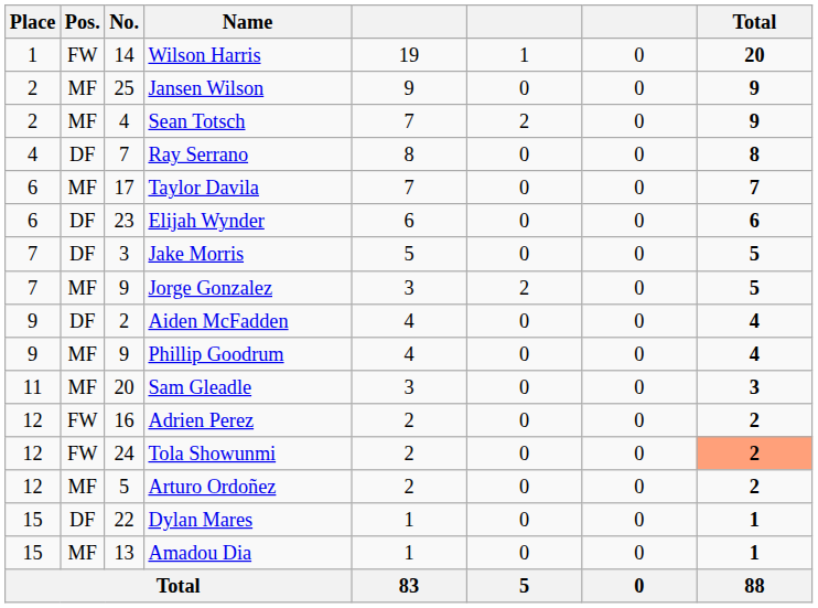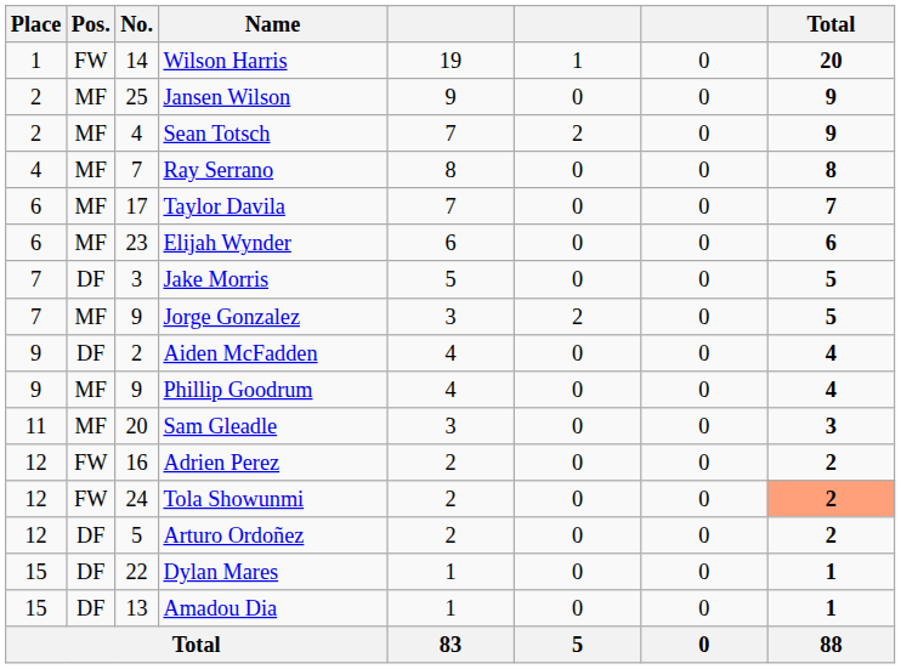 <table class="wikitable sortable" style="font-size: 95%; text-align: center;">
 <tr>
 <th width=20>Place</th>
 <th width=20>Pos.</th>
 <th width=20>No.</th>
 <th width=150>Name</th>
 <th width=80></th>
 <th width=80></th>
 <th width=80></th>
 <th width=80><strong>Total</strong></th>
 </tr>
 <tr>
 <td>1</td>
 <td>FW</td>
 <td>14</td>
 <td align="left"> <a href='#'>Wilson Harris</a></td>
 <td>19</td>
 <td>1</td>
 <td>0</td>
 <td><strong>20</strong></td>
 </tr>
 <tr>
 <td>2</td>
 <td>MF</td>
 <td>25</td>
 <td align="left"> <a href='#'>Jansen Wilson</a></td>
 <td>9</td>
 <td>0</td>
 <td>0</td>
 <td><strong>9</strong></td>
 </tr>
 <tr>
 <td>2</td>
 <td>MF</td>
 <td>4</td>
 <td align="left"> <a href='#'>Sean Totsch</a></td>
 <td>7</td>
 <td>2</td>
 <td>0</td>
 <td><strong>9</strong></td>
 </tr>
 <tr>
 <td>4</td>
-<td>DF</td>
+<td>MF</td>
 <td>7</td>
 <td align="left"> <a href='#'>Ray Serrano</a></td>
 <td>8</td>
 <td>0</td>
 <td>0</td>
 <td><strong>8</strong></td>
 </tr>
 <tr>
 <td>6</td>
 <td>MF</td>
 <td>17</td>
 <td align="left"> <a href='#'>Taylor Davila</a></td>
 <td>7</td>
 <td>0</td>
 <td>0</td>
 <td><strong>7</strong></td>
 </tr>
 <tr>
 <td>6</td>
-<td>DF</td>
+<td>MF</td>
 <td>23</td>
 <td align="left"> <a href='#'>Elijah Wynder</a></td>
 <td>6</td>
 <td>0</td>
 <td>0</td>
 <td><strong>6</strong></td>
 </tr>
 <tr>
 <td>7</td>
 <td>DF</td>
 <td>3</td>
 <td align="left"> <a href='#'>Jake Morris</a></td>
 <td>5</td>
 <td>0</td>
 <td>0</td>
 <td><strong>5</strong></td>
 </tr>
 <tr>
 <td>7</td>
 <td>MF</td>
 <td>9</td>
 <td align="left"> <a href='#'>Jorge Gonzalez</a></td>
 <td>3</td>
 <td>2</td>
 <td>0</td>
 <td><strong>5</strong></td>
 </tr>
 <tr>
 <td>9</td>
 <td>DF</td>
 <td>2</td>
 <td align="left"> <a href='#'>Aiden McFadden</a></td>
 <td>4</td>
 <td>0</td>
 <td>0</td>
 <td><strong>4</strong></td>
 </tr>
 <tr>
 <td>9</td>
 <td>MF</td>
 <td>9</td>
 <td align="left"> <a href='#'>Phillip Goodrum</a></td>
 <td>4</td>
 <td>0</td>
 <td>0</td>
 <td><strong>4</strong></td>
 </tr>
 <tr>
 <td>11</td>
 <td>MF</td>
 <td>20</td>
 <td align="left"> <a href='#'>Sam Gleadle</a></td>
 <td>3</td>
 <td>0</td>
 <td>0</td>
 <td><strong>3</strong></td>
 </tr>
 <tr>
 <td>12</td>
 <td>FW</td>
 <td>16</td>
 <td align="left"> <a href='#'>Adrien Perez</a></td>
 <td>2</td>
 <td>0</td>
 <td>0</td>
 <td><strong>2</strong></td>
 </tr>
 <tr>
 <td>12</td>
 <td>FW</td>
 <td>24</td>
 <td align="left"> <a href='#'>Tola Showunmi</a></td>
 <td>2</td>
 <td>0</td>
 <td>0</td>
 <td style="background: lightsalmon;"><strong>2</strong></td>
 </tr>
 <tr>
 <td>12</td>
-<td>MF</td>
+<td>DF</td>
 <td>5</td>
 <td align="left"> <a href='#'>Arturo Ordoñez</a></td>
 <td>2</td>
 <td>0</td>
 <td>0</td>
 <td><strong>2</strong></td>
 </tr>
 <tr>
 <td>15</td>
 <td>DF</td>
 <td>22</td>
 <td align="left"> <a href='#'>Dylan Mares</a></td>
 <td>1</td>
 <td>0</td>
 <td>0</td>
 <td><strong>1</strong></td>
 </tr>
 <tr>
 <td>15</td>
-<td>MF</td>
+<td>DF</td>
 <td>13</td>
 <td align="left"> <a href='#'>Amadou Dia</a></td>
 <td>1</td>
 <td>0</td>
 <td>0</td>
 <td><strong>1</strong></td>
 </tr>
 <tr>
 <th colspan="4">Total</th>
 <th>83</th>
 <th>5</th>
 <th>0</th>
 <th>88</th>
 </tr>
 </table>
